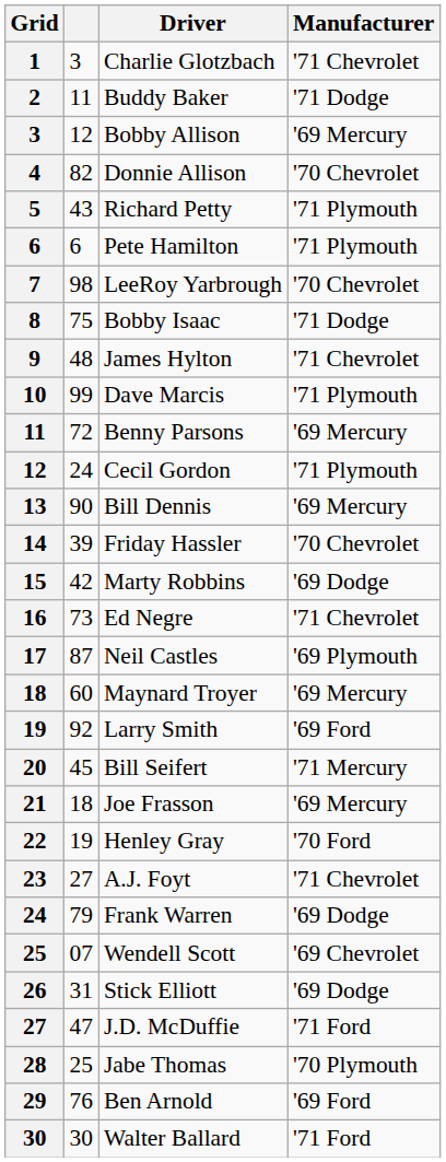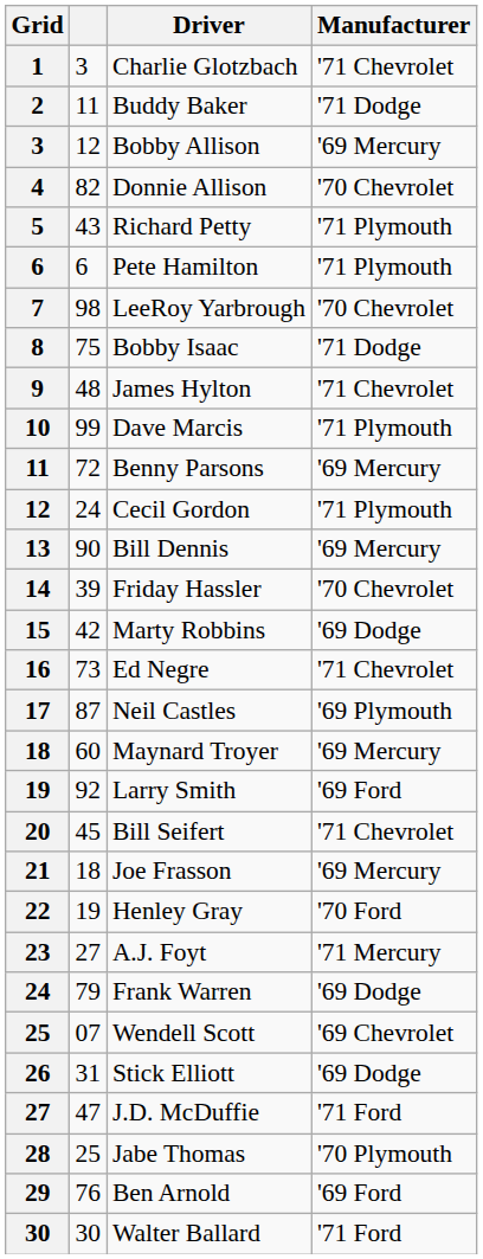 <table class="wikitable">
 <tr>
 <th>Grid</th>
 <th></th>
 <th>Driver</th>
 <th>Manufacturer</th>
 </tr>
 <tr>
 <th>1</th>
 <td>3</td>
 <td>Charlie Glotzbach</td>
 <td>'71 Chevrolet</td>
 </tr>
 <tr>
 <th>2</th>
 <td>11</td>
 <td>Buddy Baker</td>
 <td>'71 Dodge</td>
 </tr>
 <tr>
 <th>3</th>
 <td>12</td>
 <td>Bobby Allison</td>
 <td>'69 Mercury</td>
 </tr>
 <tr>
 <th>4</th>
 <td>82</td>
 <td>Donnie Allison</td>
 <td>'70 Chevrolet</td>
 </tr>
 <tr>
 <th>5</th>
 <td>43</td>
 <td>Richard Petty</td>
 <td>'71 Plymouth</td>
 </tr>
 <tr>
 <th>6</th>
 <td>6</td>
 <td>Pete Hamilton</td>
 <td>'71 Plymouth</td>
 </tr>
 <tr>
 <th>7</th>
 <td>98</td>
 <td>LeeRoy Yarbrough</td>
 <td>'70 Chevrolet</td>
 </tr>
 <tr>
 <th>8</th>
 <td>75</td>
 <td>Bobby Isaac</td>
 <td>'71 Dodge</td>
 </tr>
 <tr>
 <th>9</th>
 <td>48</td>
 <td>James Hylton</td>
 <td>'71 Chevrolet</td>
 </tr>
 <tr>
 <th>10</th>
 <td>99</td>
 <td>Dave Marcis</td>
 <td>'71 Plymouth</td>
 </tr>
 <tr>
 <th>11</th>
 <td>72</td>
 <td>Benny Parsons</td>
 <td>'69 Mercury</td>
 </tr>
 <tr>
 <th>12</th>
 <td>24</td>
 <td>Cecil Gordon</td>
 <td>'71 Plymouth</td>
 </tr>
 <tr>
 <th>13</th>
 <td>90</td>
 <td>Bill Dennis</td>
 <td>'69 Mercury</td>
 </tr>
 <tr>
 <th>14</th>
 <td>39</td>
 <td>Friday Hassler</td>
 <td>'70 Chevrolet</td>
 </tr>
 <tr>
 <th>15</th>
 <td>42</td>
 <td>Marty Robbins</td>
 <td>'69 Dodge</td>
 </tr>
 <tr>
 <th>16</th>
 <td>73</td>
 <td>Ed Negre</td>
 <td>'71 Chevrolet</td>
 </tr>
 <tr>
 <th>17</th>
 <td>87</td>
 <td>Neil Castles</td>
 <td>'69 Plymouth</td>
 </tr>
 <tr>
 <th>18</th>
 <td>60</td>
 <td>Maynard Troyer</td>
 <td>'69 Mercury</td>
 </tr>
 <tr>
 <th>19</th>
 <td>92</td>
 <td>Larry Smith</td>
 <td>'69 Ford</td>
 </tr>
 <tr>
 <th>20</th>
 <td>45</td>
 <td>Bill Seifert</td>
-<td>'71 Mercury</td>
+<td>'71 Chevrolet</td>
 </tr>
 <tr>
 <th>21</th>
 <td>18</td>
 <td>Joe Frasson</td>
 <td>'69 Mercury</td>
 </tr>
 <tr>
 <th>22</th>
 <td>19</td>
 <td>Henley Gray</td>
 <td>'70 Ford</td>
 </tr>
 <tr>
 <th>23</th>
 <td>27</td>
 <td>A.J. Foyt</td>
-<td>'71 Chevrolet</td>
+<td>'71 Mercury</td>
 </tr>
 <tr>
 <th>24</th>
 <td>79</td>
 <td>Frank Warren</td>
 <td>'69 Dodge</td>
 </tr>
 <tr>
 <th>25</th>
 <td>07</td>
 <td>Wendell Scott</td>
 <td>'69 Chevrolet</td>
 </tr>
 <tr>
 <th>26</th>
 <td>31</td>
 <td>Stick Elliott</td>
 <td>'69 Dodge</td>
 </tr>
 <tr>
 <th>27</th>
 <td>47</td>
 <td>J.D. McDuffie</td>
 <td>'71 Ford</td>
 </tr>
 <tr>
 <th>28</th>
 <td>25</td>
 <td>Jabe Thomas</td>
 <td>'70 Plymouth</td>
 </tr>
 <tr>
 <th>29</th>
 <td>76</td>
 <td>Ben Arnold</td>
 <td>'69 Ford</td>
 </tr>
 <tr>
 <th>30</th>
 <td>30</td>
 <td>Walter Ballard</td>
 <td>'71 Ford</td>
 </tr>
 </table>
